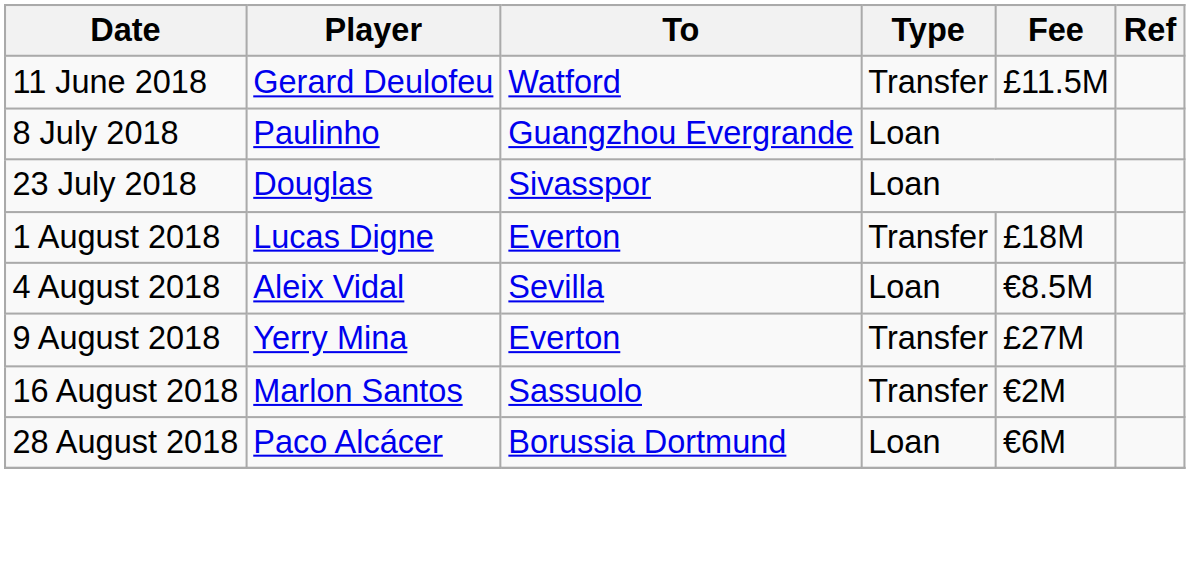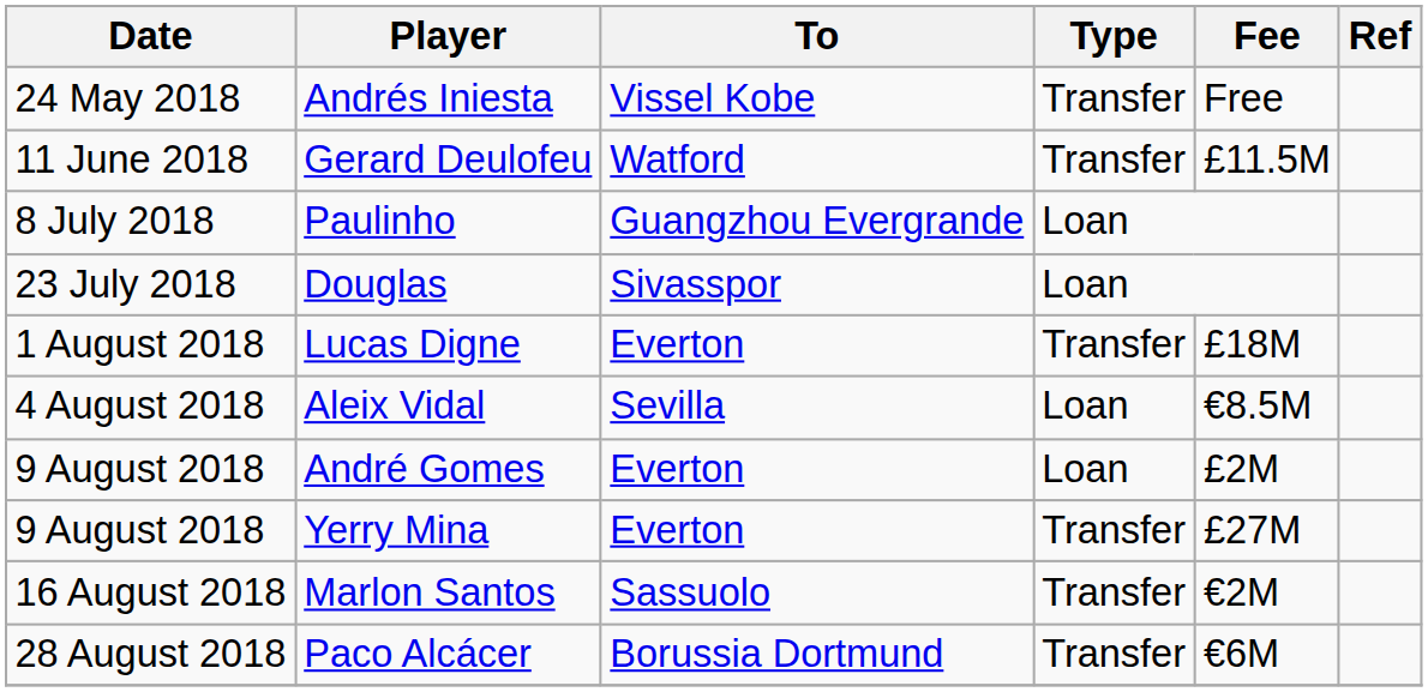 <table class="wikitable">
 <tr>
 <th>Date</th>
 <th>Player</th>
 <th>To</th>
 <th>Type</th>
 <th>Fee</th>
 <th>Ref</th>
+</tr>
+<tr>
+<td>24 May 2018</td>
+<td> <a href='#'>Andrés Iniesta</a></td>
+<td> <a href='#'>Vissel Kobe</a></td>
+<td>Transfer</td>
+<td>Free</td>
+<td></td>
 </tr>
 <tr>
 <td>11 June 2018</td>
 <td> <a href='#'>Gerard Deulofeu</a></td>
 <td> <a href='#'>Watford</a></td>
 <td>Transfer</td>
 <td>£11.5M</td>
 <td></td>
 </tr>
 <tr>
 <td>8 July 2018</td>
 <td> <a href='#'>Paulinho</a></td>
 <td> <a href='#'>Guangzhou Evergrande</a></td>
 <td colspan=2>Loan</td>
 <td></td>
 </tr>
 <tr>
 <td>23 July 2018</td>
 <td> <a href='#'>Douglas</a></td>
 <td> <a href='#'>Sivasspor</a></td>
 <td colspan=2>Loan</td>
 <td></td>
 </tr>
 <tr>
 <td>1 August 2018</td>
 <td> <a href='#'>Lucas Digne</a></td>
 <td> <a href='#'>Everton</a></td>
 <td>Transfer</td>
 <td>£18M</td>
 <td></td>
 </tr>
 <tr>
 <td>4 August 2018</td>
 <td> <a href='#'>Aleix Vidal</a></td>
 <td> <a href='#'>Sevilla</a></td>
 <td>Loan</td>
 <td>€8.5M</td>
 <td></td>
 </tr>
 <tr>
 <td>9 August 2018</td>
+<td> <a href='#'>André Gomes</a></td>
+<td> <a href='#'>Everton</a></td>
+<td>Loan</td>
+<td>£2M</td>
+<td></td>
+</tr>
+<tr>
+<td>9 August 2018</td>
 <td> <a href='#'>Yerry Mina</a></td>
 <td> <a href='#'>Everton</a></td>
 <td>Transfer</td>
 <td>£27M</td>
 <td></td>
 </tr>
 <tr>
 <td>16 August 2018</td>
 <td> <a href='#'>Marlon Santos</a></td>
 <td> <a href='#'>Sassuolo</a></td>
 <td>Transfer</td>
 <td>€2M</td>
 <td></td>
 </tr>
 <tr>
 <td>28 August 2018</td>
 <td> <a href='#'>Paco Alcácer</a></td>
 <td> <a href='#'>Borussia Dortmund</a></td>
-<td>Loan</td>
+<td>Transfer</td>
 <td>€6M</td>
 <td></td>
 </tr>
 <tr>
 </tr>
 </table>
